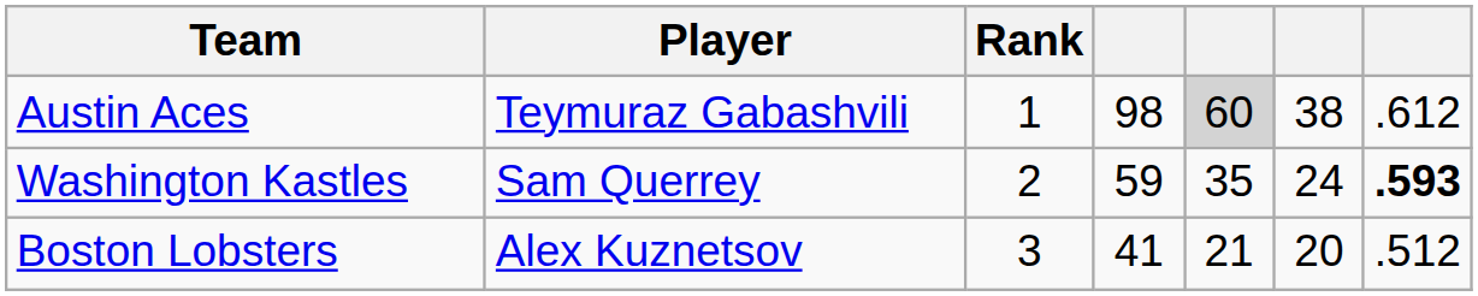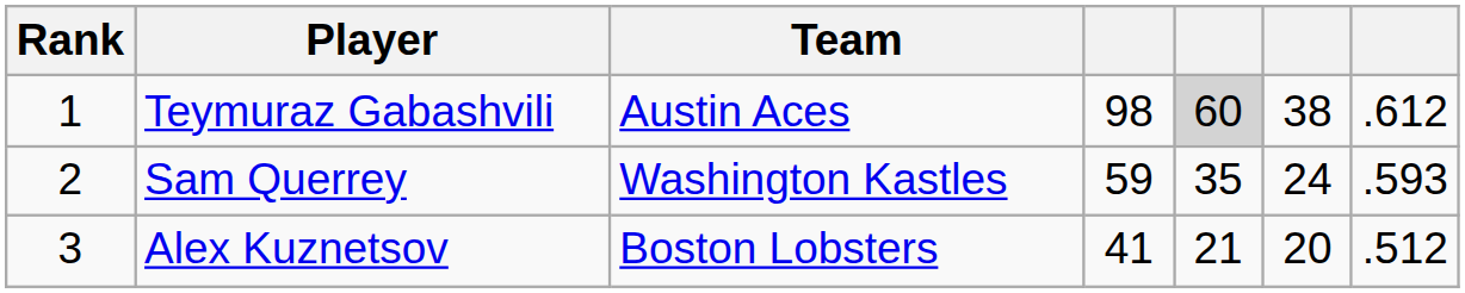 <table class="wikitable" style="text-align:left">
 <tr>
+<th width="25px">Rank</th>
+<th width="165px">Player</th>
 <th width="165px">Team</th>
-<th width="165px">Player</th>
-<th width="25px">Rank</th>
 <th width="25px"></th>
 <th width="25px"></th>
 <th width="25px"></th>
 <th width="25px"></th>
 </tr>
 <tr>
+<td style="text-align:center">1</td>
+<td><a href='#'>Teymuraz Gabashvili</a></td>
 <td><a href='#'>Austin Aces</a></td>
-<td><a href='#'>Teymuraz Gabashvili</a></td>
-<td style="text-align:center">1</td>
 <td style="text-align:center">98</td>
 <td style="background: lightgrey; text-align:center">60</td>
 <td style="text-align:center">38</td>
 <td style="text-align:center">.612</td>
 </tr>
 <tr>
+<td style="text-align:center">2</td>
+<td><a href='#'>Sam Querrey</a></td>
 <td><a href='#'>Washington Kastles</a></td>
-<td><a href='#'>Sam Querrey</a></td>
-<td style="text-align:center">2</td>
 <td style="text-align:center">59</td>
 <td style="text-align:center">35</td>
 <td style="text-align:center">24</td>
-<td style="text-align:center"><strong>.593</strong></td>
+<td style="text-align:center">.593</td>
 </tr>
 <tr>
+<td style="text-align:center">3</td>
+<td><a href='#'>Alex Kuznetsov</a></td>
 <td><a href='#'>Boston Lobsters</a></td>
-<td><a href='#'>Alex Kuznetsov</a></td>
-<td style="text-align:center">3</td>
 <td style="text-align:center">41</td>
 <td style="text-align:center">21</td>
 <td style="text-align:center">20</td>
 <td style="text-align:center">.512</td>
 </tr>
 </table>
